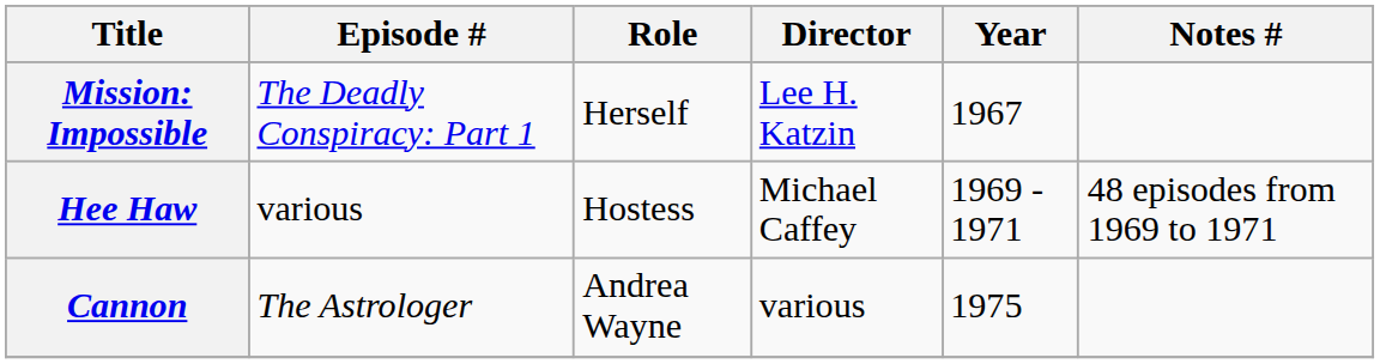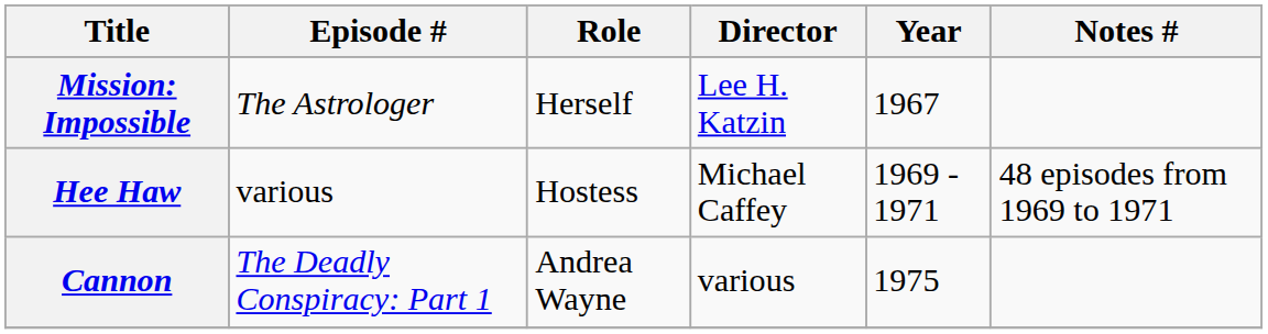 <table class="wikitable plainrowheaders sortable">
 <tr>
 <th scope="col">Title</th>
 <th scope="col" class="unsortable">Episode #</th>
 <th scope="col">Role</th>
 <th scope="col">Director</th>
 <th scope="col">Year</th>
 <th scope="col" class="unsortable">Notes #</th>
 </tr>
 <tr>
 <th scope="row"><em><a href='#'>Mission: Impossible</a></em></th>
-<td><em><a href='#'>The Deadly Conspiracy: Part 1</a></em></td>
+<td><em>The Astrologer </em></td>
 <td>Herself</td>
 <td><a href='#'>Lee H. Katzin</a></td>
 <td>1967</td>
 <td></td>
 </tr>
 <tr>
 <th scope="row"><em><a href='#'>Hee Haw</a></em></th>
 <td>various</td>
 <td>Hostess</td>
 <td>Michael Caffey</td>
 <td>1969 - 1971</td>
 <td>48 episodes from 1969 to 1971</td>
 </tr>
 <tr>
 <th scope="row"><em><a href='#'>Cannon</a></em></th>
-<td><em>The Astrologer </em></td>
+<td><em><a href='#'>The Deadly Conspiracy: Part 1</a></em></td>
 <td>Andrea Wayne</td>
 <td>various</td>
 <td>1975</td>
 <td></td>
 </tr>
 <tr>
 </tr>
 </table>
